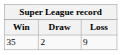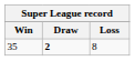 <table class="wikitable" width="20%" style="font-size:90%">
 <tr bgcolor="#efefef">
 <th colspan=11>Super League record</th>
 </tr>
 <tr bgcolor="#efefef">
 </tr>
 <tr>
 <th>Win</th>
 <th>Draw</th>
 <th>Loss</th>
 </tr>
 <tr>
 <td>35</td>
-<td>2</td>
-<td>9</td>
+<td><strong>2</strong></td>
+<td>8</td>
 </tr>
 </table>
